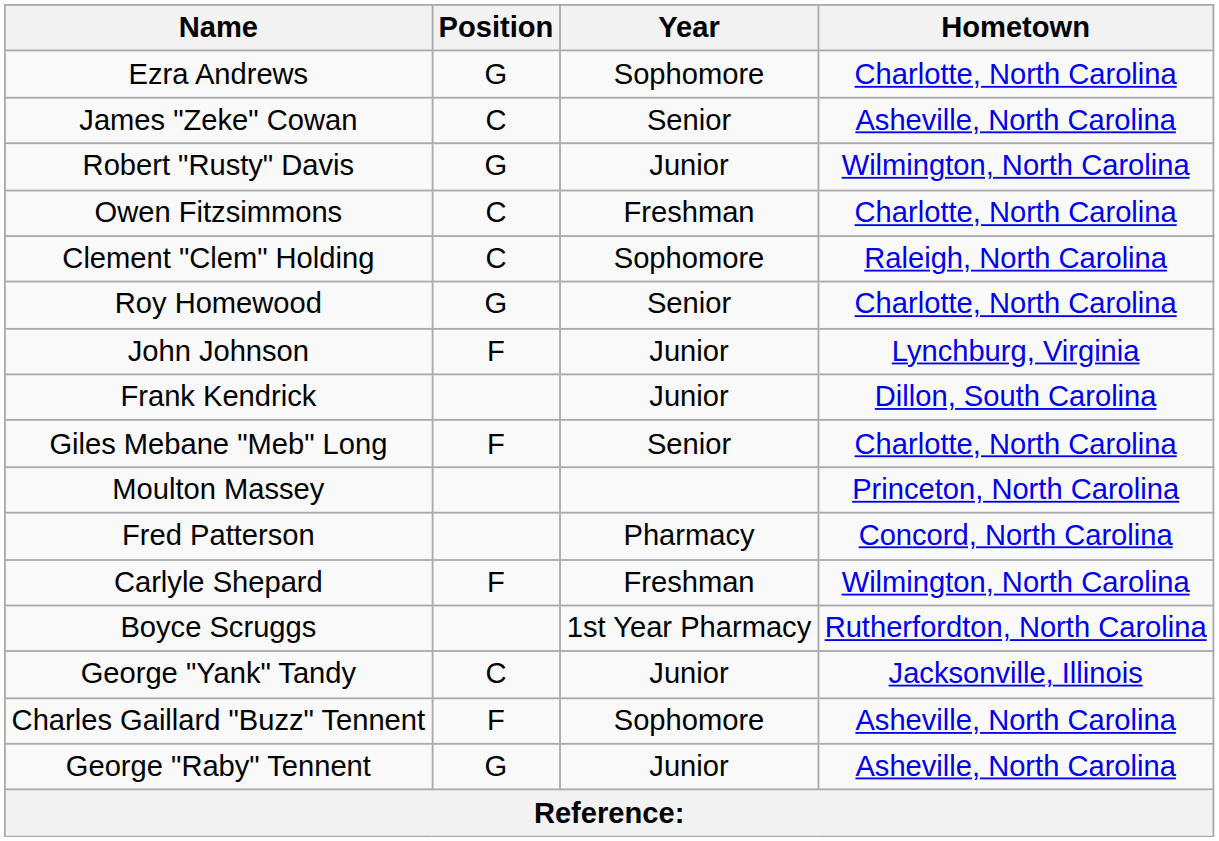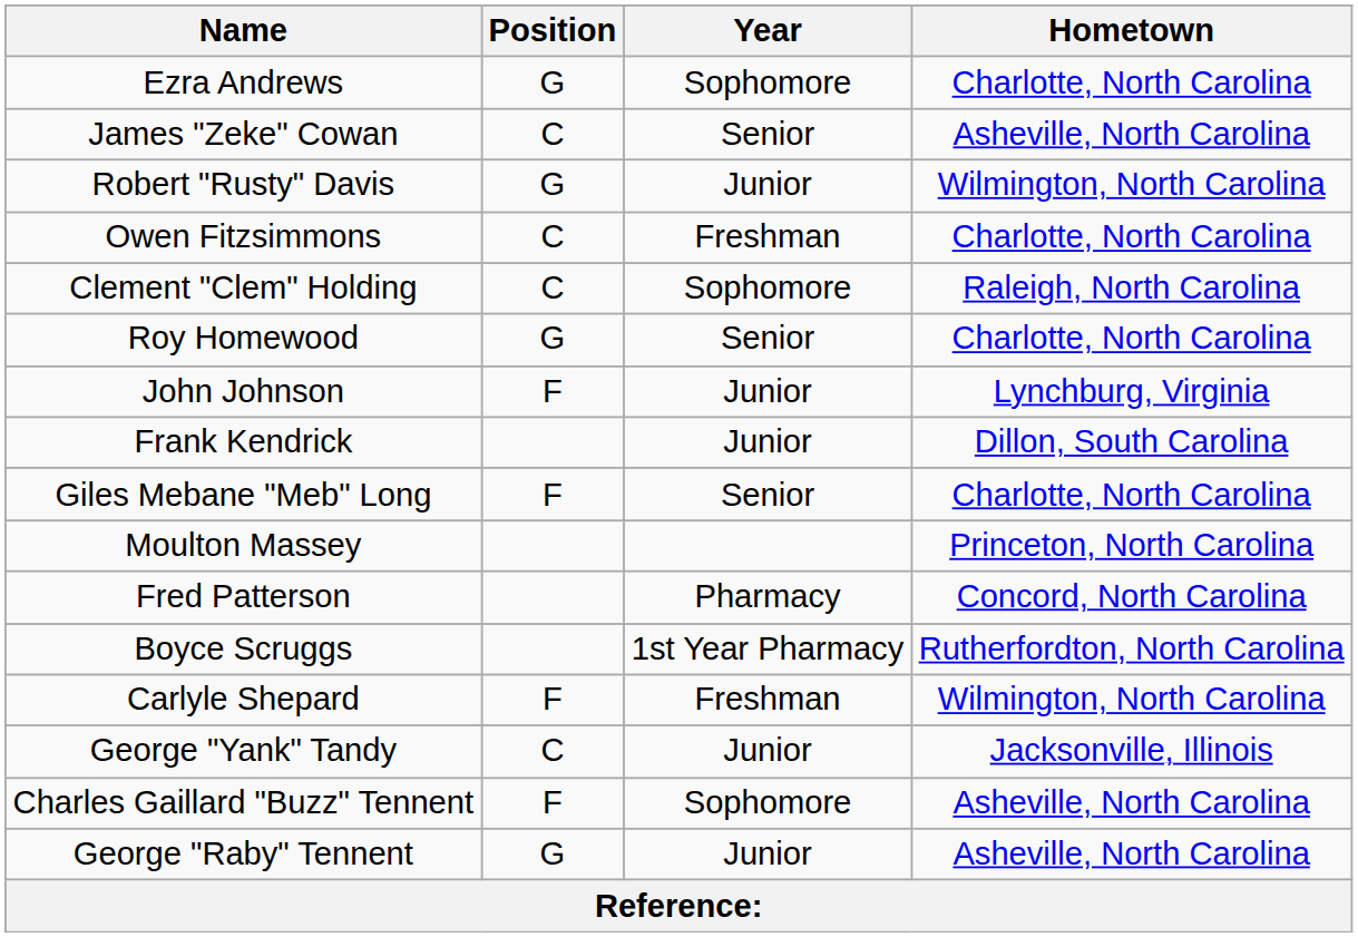 <table class="wikitable">
 <tr>
 <th>Name</th>
 <th>Position</th>
 <th>Year</th>
 <th>Hometown</th>
 </tr>
 <tr>
 <td style="text-align:center;">Ezra Andrews</td>
 <td style="text-align:center;">G</td>
 <td style="text-align:center;">Sophomore</td>
 <td style="text-align:center;"><a href='#'>Charlotte, North Carolina</a></td>
 </tr>
 <tr>
 <td style="text-align:center;">James "Zeke" Cowan</td>
 <td style="text-align:center;">C</td>
 <td style="text-align:center;">Senior</td>
 <td style="text-align:center;"><a href='#'>Asheville, North Carolina</a></td>
 </tr>
 <tr>
 <td style="text-align:center;">Robert "Rusty" Davis</td>
 <td style="text-align:center;">G</td>
 <td style="text-align:center;">Junior</td>
 <td style="text-align:center;"><a href='#'>Wilmington, North Carolina</a></td>
 </tr>
 <tr>
 <td style="text-align:center;">Owen Fitzsimmons</td>
 <td style="text-align:center;">C</td>
 <td style="text-align:center;">Freshman</td>
 <td style="text-align:center;"><a href='#'>Charlotte, North Carolina</a></td>
 </tr>
 <tr>
 <td style="text-align:center;">Clement "Clem" Holding</td>
 <td style="text-align:center;">C</td>
 <td style="text-align:center;">Sophomore</td>
 <td style="text-align:center;"><a href='#'>Raleigh, North Carolina</a></td>
 </tr>
 <tr>
 <td style="text-align:center;">Roy Homewood</td>
 <td style="text-align:center;">G</td>
 <td style="text-align:center;">Senior</td>
 <td style="text-align:center;"><a href='#'>Charlotte, North Carolina</a></td>
 </tr>
 <tr>
 <td style="text-align:center;">John Johnson</td>
 <td style="text-align:center;">F</td>
 <td style="text-align:center;">Junior</td>
 <td style="text-align:center;"><a href='#'>Lynchburg, Virginia</a></td>
 </tr>
 <tr>
 <td style="text-align:center;">Frank Kendrick</td>
 <td style="text-align:center;"></td>
 <td style="text-align:center;">Junior</td>
 <td style="text-align:center;"><a href='#'>Dillon, South Carolina</a></td>
 </tr>
 <tr>
 <td style="text-align:center;">Giles Mebane "Meb" Long</td>
 <td style="text-align:center;">F</td>
 <td style="text-align:center;">Senior</td>
 <td style="text-align:center;"><a href='#'>Charlotte, North Carolina</a></td>
 </tr>
 <tr>
 <td style="text-align:center;">Moulton Massey</td>
 <td style="text-align:center;"></td>
 <td style="text-align:center;"></td>
 <td style="text-align:center;"><a href='#'>Princeton, North Carolina</a></td>
 </tr>
 <tr>
 <td style="text-align:center;">Fred Patterson</td>
 <td style="text-align:center;"></td>
 <td style="text-align:center;">Pharmacy</td>
 <td style="text-align:center;"><a href='#'>Concord, North Carolina</a></td>
 </tr>
 <tr>
+<td style="text-align:center;">Boyce Scruggs</td>
+<td style="text-align:center;"></td>
+<td style="text-align:center;">1st Year Pharmacy</td>
+<td style="text-align:center;"><a href='#'>Rutherfordton, North Carolina</a></td>
+</tr>
+<tr>
 <td style="text-align:center;">Carlyle Shepard</td>
 <td style="text-align:center;">F</td>
 <td style="text-align:center;">Freshman</td>
 <td style="text-align:center;"><a href='#'>Wilmington, North Carolina</a></td>
-</tr>
-<tr>
-<td style="text-align:center;">Boyce Scruggs</td>
-<td style="text-align:center;"></td>
-<td style="text-align:center;">1st Year Pharmacy</td>
-<td style="text-align:center;"><a href='#'>Rutherfordton, North Carolina</a></td>
 </tr>
 <tr>
 <td style="text-align:center;">George "Yank" Tandy</td>
 <td style="text-align:center;">C</td>
 <td style="text-align:center;">Junior</td>
 <td style="text-align:center;"><a href='#'>Jacksonville, Illinois</a></td>
 </tr>
 <tr>
 <td style="text-align:center;">Charles Gaillard "Buzz" Tennent</td>
 <td style="text-align:center;">F</td>
 <td style="text-align:center;">Sophomore</td>
 <td style="text-align:center;"><a href='#'>Asheville, North Carolina</a></td>
 </tr>
 <tr>
 <td style="text-align:center;">George "Raby" Tennent</td>
 <td style="text-align:center;">G</td>
 <td style="text-align:center;">Junior</td>
 <td style="text-align:center;"><a href='#'>Asheville, North Carolina</a></td>
 </tr>
 <tr>
 <th style="text-align:center;" colspan="4">Reference:</th>
 </tr>
 </table>
